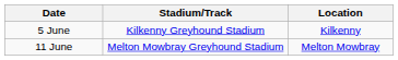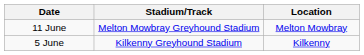 <table class="wikitable" style="text-align:center">
 <tr>
 <th width=140>Date</th>
 <th width=270>Stadium/Track</th>
 <th width=150>Location</th>
 </tr>
 <tr>
+<td>11 June</td>
+<td><a href='#'>Melton Mowbray Greyhound Stadium</a></td>
+<td><a href='#'>Melton Mowbray</a></td>
+</tr>
+<tr>
 <td>5 June</td>
 <td><a href='#'>Kilkenny Greyhound Stadium</a></td>
 <td><a href='#'>Kilkenny</a></td>
 </tr>
-<tr>
-<td>11 June</td>
-<td><a href='#'>Melton Mowbray Greyhound Stadium</a></td>
-<td><a href='#'>Melton Mowbray</a></td>
-</tr>
 </table>
